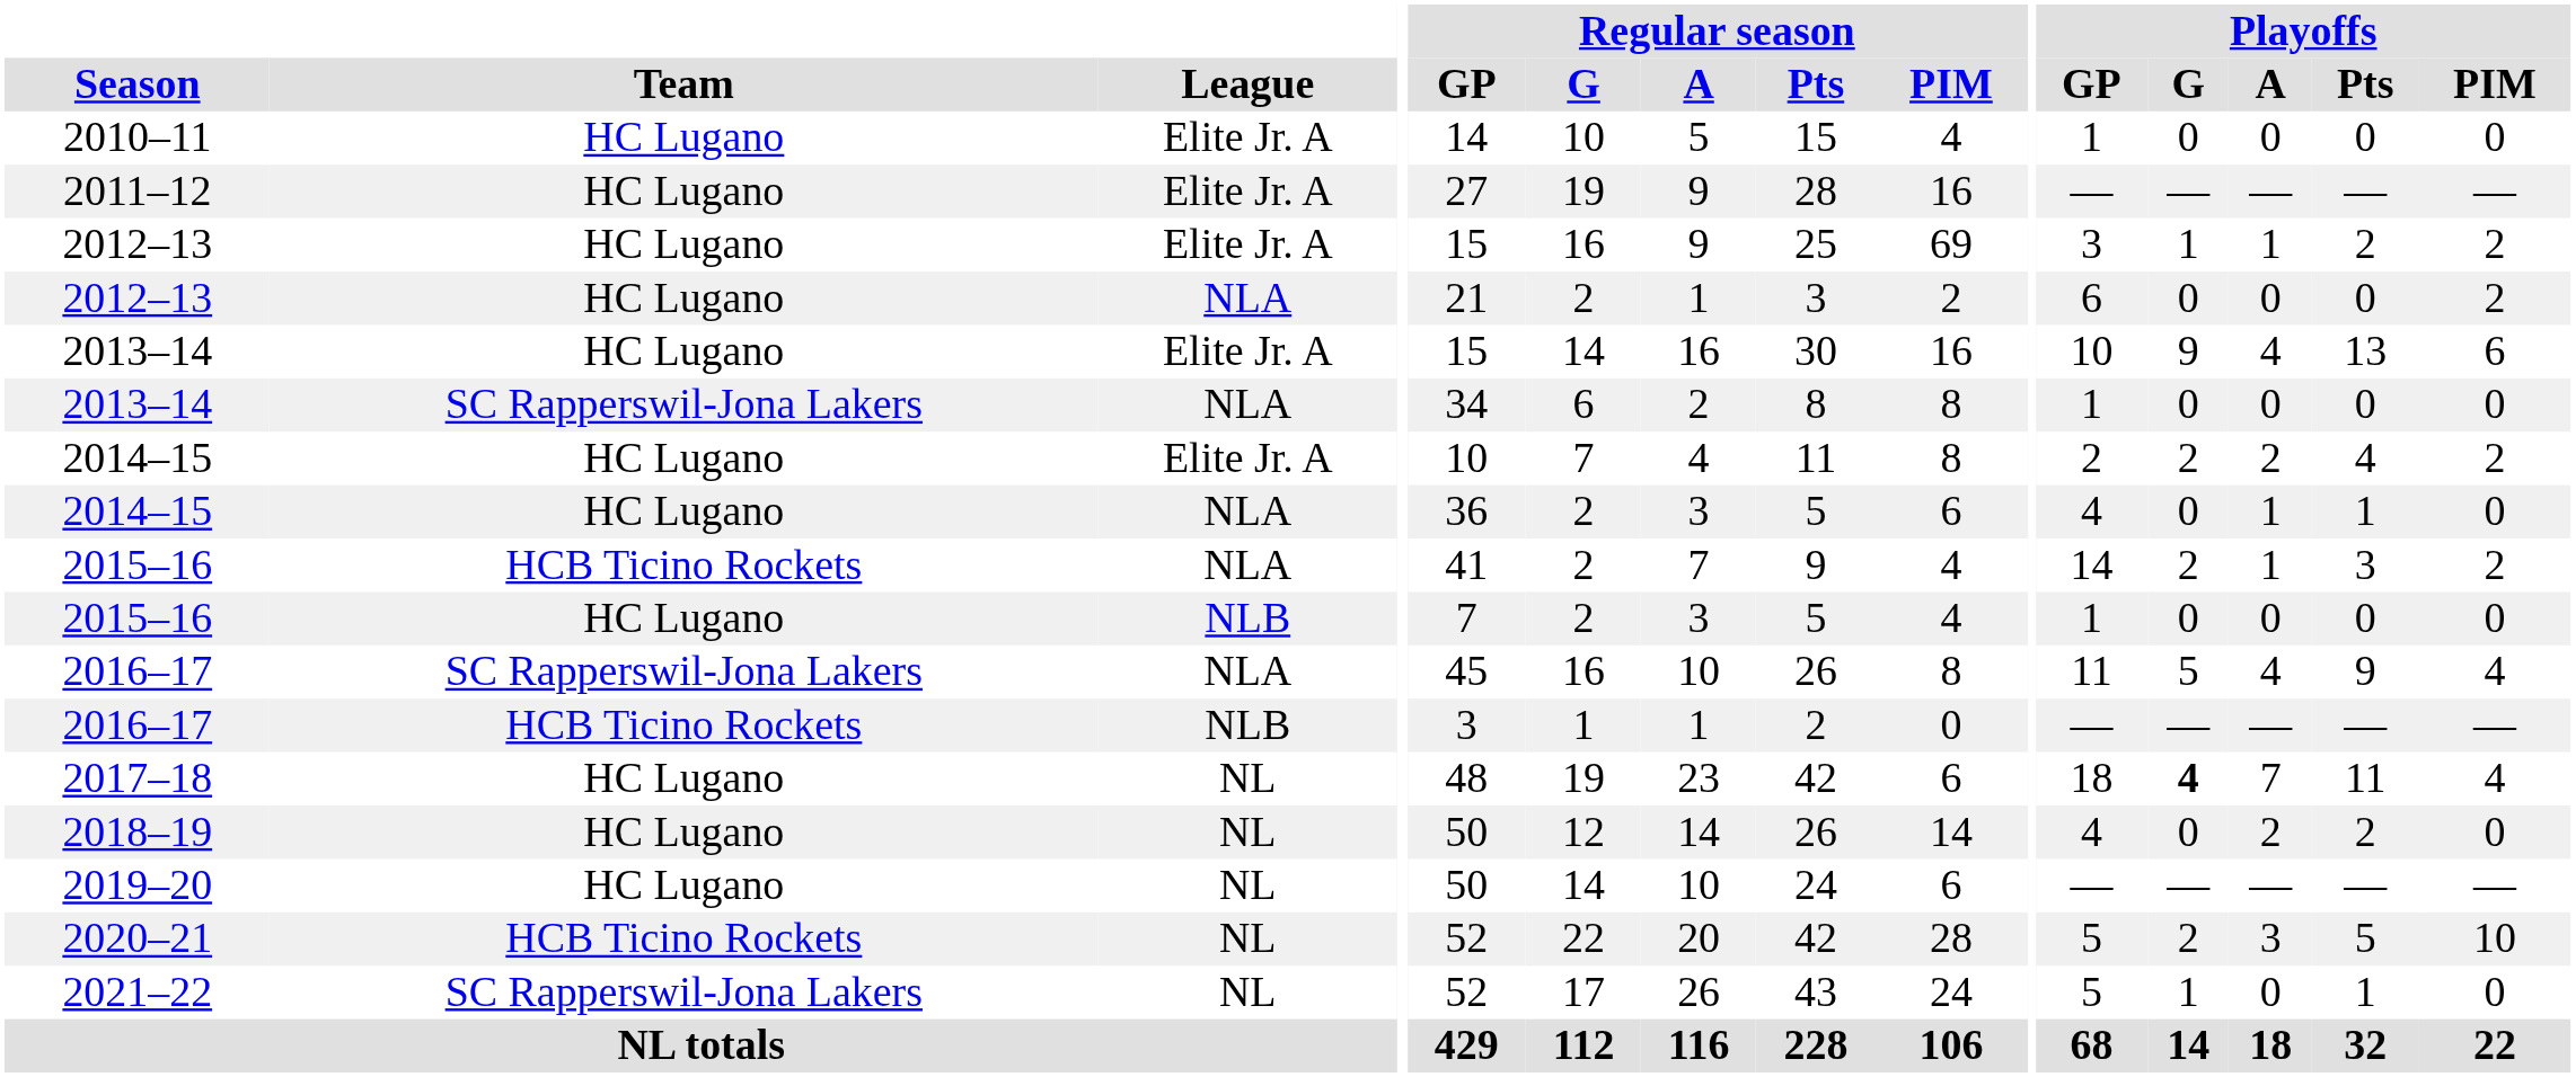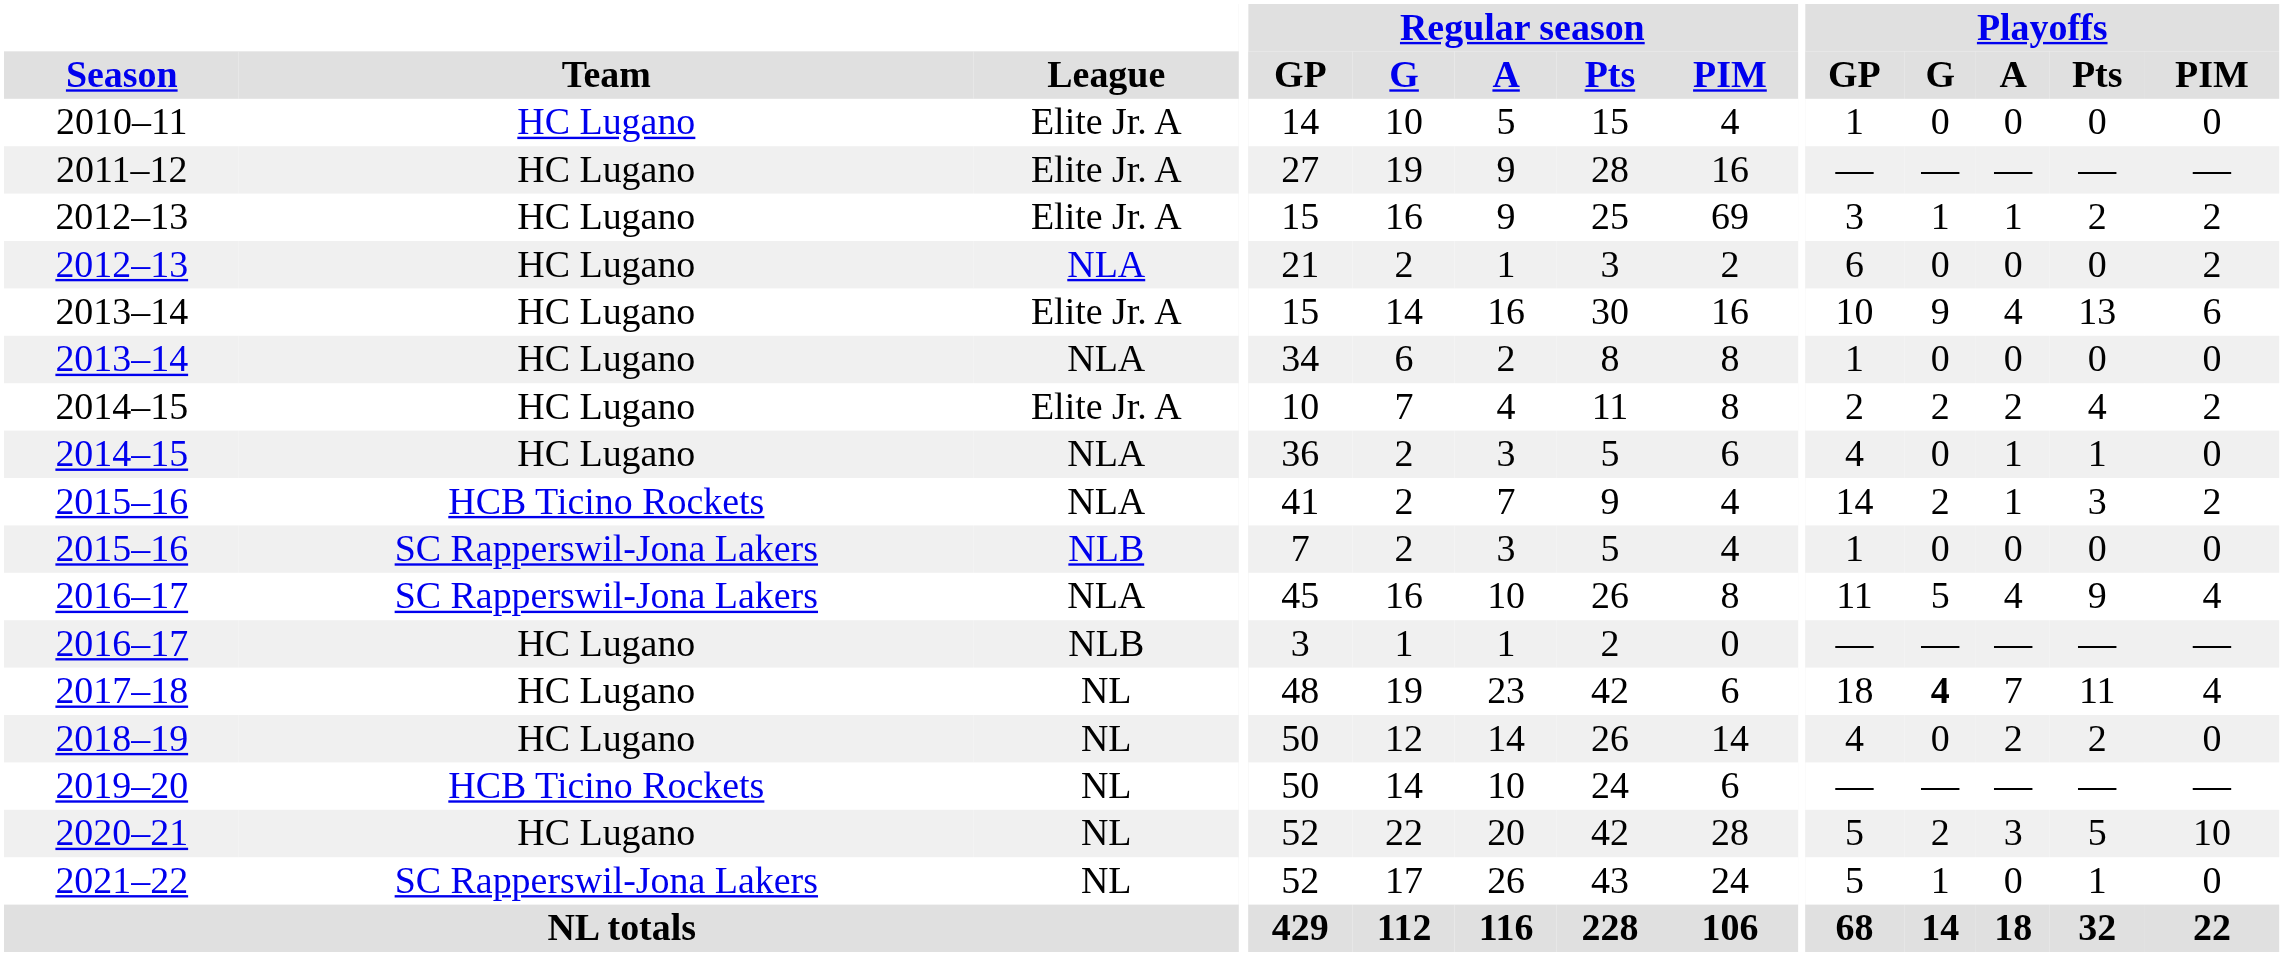 <table border="0" cellpadding="1" cellspacing="0" style="text-align:center; width:60em">
 <tr bgcolor="#e0e0e0">
 <th colspan="3" bgcolor="#ffffff"></th>
 <th rowspan="99" bgcolor="#ffffff"></th>
 <th colspan="5"><a href='#'>Regular season</a></th>
 <th rowspan="99" bgcolor="#ffffff"></th>
 <th colspan="5"><a href='#'>Playoffs</a></th>
 </tr>
 <tr bgcolor="#e0e0e0">
 <th><a href='#'>Season</a></th>
 <th>Team</th>
 <th>League</th>
 <th>GP</th>
 <th><a href='#'>G</a></th>
 <th><a href='#'>A</a></th>
 <th><a href='#'>Pts</a></th>
 <th><a href='#'>PIM</a></th>
 <th>GP</th>
 <th>G</th>
 <th>A</th>
 <th>Pts</th>
 <th>PIM</th>
 </tr>
 <tr>
 <td>2010–11</td>
 <td><a href='#'>HC Lugano</a></td>
 <td>Elite Jr. A</td>
 <td>14</td>
 <td>10</td>
 <td>5</td>
 <td>15</td>
 <td>4</td>
 <td>1</td>
 <td>0</td>
 <td>0</td>
 <td>0</td>
 <td>0</td>
 </tr>
 <tr bgcolor="#f0f0f0">
 <td>2011–12</td>
 <td>HC Lugano</td>
 <td>Elite Jr. A</td>
 <td>27</td>
 <td>19</td>
 <td>9</td>
 <td>28</td>
 <td>16</td>
 <td>—</td>
 <td>—</td>
 <td>—</td>
 <td>—</td>
 <td>—</td>
 </tr>
 <tr>
 <td>2012–13</td>
 <td>HC Lugano</td>
 <td>Elite Jr. A</td>
 <td>15</td>
 <td>16</td>
 <td>9</td>
 <td>25</td>
 <td>69</td>
 <td>3</td>
 <td>1</td>
 <td>1</td>
 <td>2</td>
 <td>2</td>
 </tr>
 <tr bgcolor="#f0f0f0">
 <td><a href='#'>2012–13</a></td>
 <td>HC Lugano</td>
 <td><a href='#'>NLA</a></td>
 <td>21</td>
 <td>2</td>
 <td>1</td>
 <td>3</td>
 <td>2</td>
 <td>6</td>
 <td>0</td>
 <td>0</td>
 <td>0</td>
 <td>2</td>
 </tr>
 <tr>
 <td>2013–14</td>
 <td>HC Lugano</td>
 <td>Elite Jr. A</td>
 <td>15</td>
 <td>14</td>
 <td>16</td>
 <td>30</td>
 <td>16</td>
 <td>10</td>
 <td>9</td>
 <td>4</td>
 <td>13</td>
 <td>6</td>
 </tr>
 <tr bgcolor="#f0f0f0">
 <td><a href='#'>2013–14</a></td>
-<td><a href='#'>SC Rapperswil-Jona Lakers</a></td>
+<td>HC Lugano</td>
 <td>NLA</td>
 <td>34</td>
 <td>6</td>
 <td>2</td>
 <td>8</td>
 <td>8</td>
 <td>1</td>
 <td>0</td>
 <td>0</td>
 <td>0</td>
 <td>0</td>
 </tr>
 <tr>
 <td>2014–15</td>
 <td>HC Lugano</td>
 <td>Elite Jr. A</td>
 <td>10</td>
 <td>7</td>
 <td>4</td>
 <td>11</td>
 <td>8</td>
 <td>2</td>
 <td>2</td>
 <td>2</td>
 <td>4</td>
 <td>2</td>
 </tr>
 <tr bgcolor="#f0f0f0">
 <td><a href='#'>2014–15</a></td>
 <td>HC Lugano</td>
 <td>NLA</td>
 <td>36</td>
 <td>2</td>
 <td>3</td>
 <td>5</td>
 <td>6</td>
 <td>4</td>
 <td>0</td>
 <td>1</td>
 <td>1</td>
 <td>0</td>
 </tr>
 <tr>
 <td><a href='#'>2015–16</a></td>
 <td><a href='#'>HCB Ticino Rockets</a></td>
 <td>NLA</td>
 <td>41</td>
 <td>2</td>
 <td>7</td>
 <td>9</td>
 <td>4</td>
 <td>14</td>
 <td>2</td>
 <td>1</td>
 <td>3</td>
 <td>2</td>
 </tr>
 <tr bgcolor="#f0f0f0">
 <td><a href='#'>2015–16</a></td>
-<td>HC Lugano</td>
+<td><a href='#'>SC Rapperswil-Jona Lakers</a></td>
 <td><a href='#'>NLB</a></td>
 <td>7</td>
 <td>2</td>
 <td>3</td>
 <td>5</td>
 <td>4</td>
 <td>1</td>
 <td>0</td>
 <td>0</td>
 <td>0</td>
 <td>0</td>
 </tr>
 <tr>
 <td><a href='#'>2016–17</a></td>
 <td><a href='#'>SC Rapperswil-Jona Lakers</a></td>
 <td>NLA</td>
 <td>45</td>
 <td>16</td>
 <td>10</td>
 <td>26</td>
 <td>8</td>
 <td>11</td>
 <td>5</td>
 <td>4</td>
 <td>9</td>
 <td>4</td>
 </tr>
 <tr bgcolor="#f0f0f0">
 <td><a href='#'>2016–17</a></td>
-<td><a href='#'>HCB Ticino Rockets</a></td>
+<td>HC Lugano</td>
 <td>NLB</td>
 <td>3</td>
 <td>1</td>
 <td>1</td>
 <td>2</td>
 <td>0</td>
 <td>—</td>
 <td>—</td>
 <td>—</td>
 <td>—</td>
 <td>—</td>
 </tr>
 <tr>
 <td><a href='#'>2017–18</a></td>
 <td>HC Lugano</td>
 <td>NL</td>
 <td>48</td>
 <td>19</td>
 <td>23</td>
 <td>42</td>
 <td>6</td>
 <td>18</td>
 <td><strong>4</strong></td>
 <td>7</td>
 <td>11</td>
 <td>4</td>
 </tr>
 <tr bgcolor="#f0f0f0">
 <td><a href='#'>2018–19</a></td>
 <td>HC Lugano</td>
 <td>NL</td>
 <td>50</td>
 <td>12</td>
 <td>14</td>
 <td>26</td>
 <td>14</td>
 <td>4</td>
 <td>0</td>
 <td>2</td>
 <td>2</td>
 <td>0</td>
 </tr>
 <tr>
 <td><a href='#'>2019–20</a></td>
-<td>HC Lugano</td>
+<td><a href='#'>HCB Ticino Rockets</a></td>
 <td>NL</td>
 <td>50</td>
 <td>14</td>
 <td>10</td>
 <td>24</td>
 <td>6</td>
 <td>—</td>
 <td>—</td>
 <td>—</td>
 <td>—</td>
 <td>—</td>
 </tr>
 <tr bgcolor="#f0f0f0">
 <td><a href='#'>2020–21</a></td>
-<td><a href='#'>HCB Ticino Rockets</a></td>
+<td>HC Lugano</td>
 <td>NL</td>
 <td>52</td>
 <td>22</td>
 <td>20</td>
 <td>42</td>
 <td>28</td>
 <td>5</td>
 <td>2</td>
 <td>3</td>
 <td>5</td>
 <td>10</td>
 </tr>
 <tr>
 <td><a href='#'>2021–22</a></td>
 <td><a href='#'>SC Rapperswil-Jona Lakers</a></td>
 <td>NL</td>
 <td>52</td>
 <td>17</td>
 <td>26</td>
 <td>43</td>
 <td>24</td>
 <td>5</td>
 <td>1</td>
 <td>0</td>
 <td>1</td>
 <td>0</td>
 </tr>
 <tr bgcolor="#e0e0e0">
 <th colspan="3">NL totals</th>
 <th>429</th>
 <th>112</th>
 <th>116</th>
 <th>228</th>
 <th>106</th>
 <th>68</th>
 <th>14</th>
 <th>18</th>
 <th>32</th>
 <th>22</th>
 </tr>
 </table>
